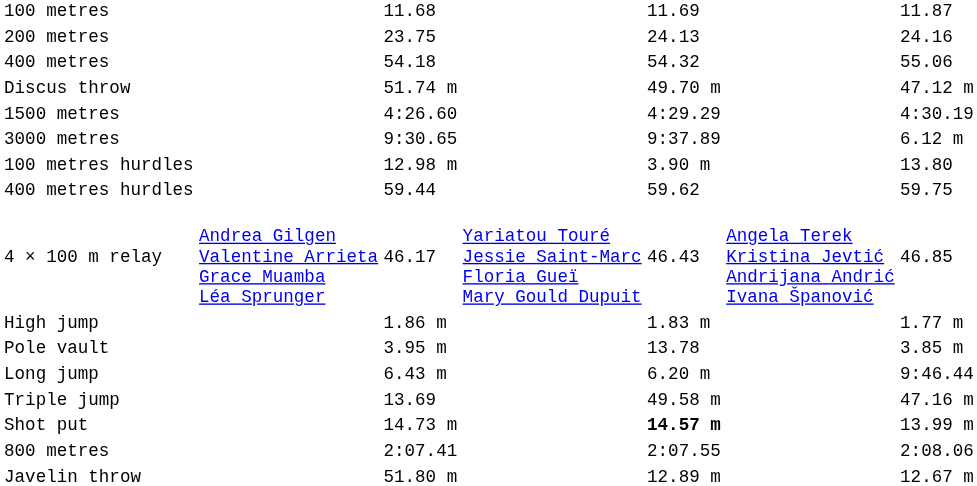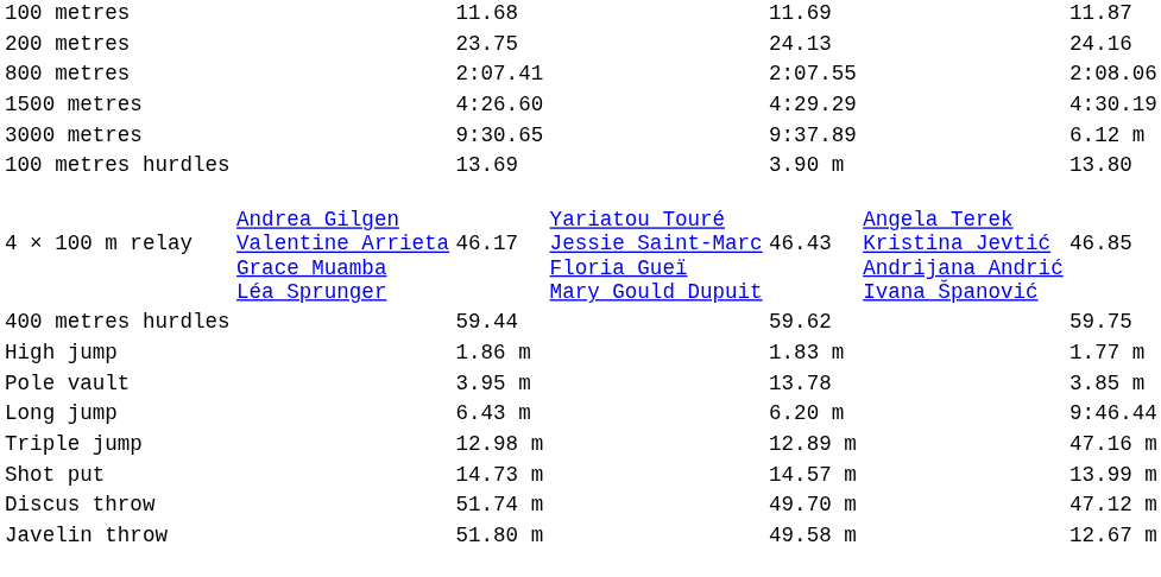 <table>
 <tr>
 <td>100 metres</td>
 <td></td>
 <td>11.68</td>
 <td></td>
 <td>11.69</td>
 <td></td>
 <td>11.87</td>
 </tr>
 <tr>
 <td>200 metres</td>
 <td></td>
 <td>23.75</td>
 <td></td>
 <td>24.13</td>
 <td></td>
 <td>24.16</td>
 </tr>
 <tr>
-<td>400 metres</td>
+<td>800 metres</td>
 <td></td>
-<td>54.18</td>
+<td>2:07.41</td>
 <td></td>
-<td>54.32</td>
+<td>2:07.55</td>
 <td></td>
-<td>55.06</td>
-</tr>
-<tr>
-<td>Discus throw</td>
-<td></td>
-<td>51.74 m</td>
-<td></td>
-<td>49.70 m</td>
-<td></td>
-<td>47.12 m</td>
+<td>2:08.06</td>
 </tr>
 <tr>
 <td>1500 metres</td>
 <td></td>
 <td>4:26.60</td>
 <td></td>
 <td>4:29.29</td>
 <td></td>
 <td>4:30.19</td>
 </tr>
 <tr>
 <td>3000 metres</td>
 <td></td>
 <td>9:30.65</td>
 <td></td>
 <td>9:37.89</td>
 <td></td>
 <td>6.12 m</td>
 </tr>
 <tr>
 <td>100 metres hurdles</td>
 <td></td>
-<td>12.98 m</td>
+<td>13.69</td>
 <td></td>
 <td>3.90 m</td>
 <td></td>
 <td>13.80</td>
+</tr>
+<tr>
+<td>4 × 100 m relay</td>
+<td><br><a href='#'>Andrea Gilgen</a><br><a href='#'>Valentine Arrieta</a><br><a href='#'>Grace Muamba</a><br><a href='#'>Léa Sprunger</a></td>
+<td>46.17</td>
+<td><br><a href='#'>Yariatou Touré</a><br><a href='#'>Jessie Saint-Marc</a><br><a href='#'>Floria Gueï</a><br><a href='#'>Mary Gould Dupuit</a></td>
+<td>46.43</td>
+<td><br><a href='#'>Angela Terek</a><br><a href='#'>Kristina Jevtić</a><br><a href='#'>Andrijana Andrić</a><br><a href='#'>Ivana Španović</a></td>
+<td>46.85</td>
 </tr>
 <tr>
 <td>400 metres hurdles</td>
 <td></td>
 <td>59.44</td>
 <td></td>
 <td>59.62</td>
 <td></td>
 <td>59.75</td>
-</tr>
-<tr>
-<td>4 × 100 m relay</td>
-<td><br><a href='#'>Andrea Gilgen</a><br><a href='#'>Valentine Arrieta</a><br><a href='#'>Grace Muamba</a><br><a href='#'>Léa Sprunger</a></td>
-<td>46.17</td>
-<td><br><a href='#'>Yariatou Touré</a><br><a href='#'>Jessie Saint-Marc</a><br><a href='#'>Floria Gueï</a><br><a href='#'>Mary Gould Dupuit</a></td>
-<td>46.43</td>
-<td><br><a href='#'>Angela Terek</a><br><a href='#'>Kristina Jevtić</a><br><a href='#'>Andrijana Andrić</a><br><a href='#'>Ivana Španović</a></td>
-<td>46.85</td>
 </tr>
 <tr>
 <td>High jump</td>
 <td></td>
 <td>1.86 m</td>
 <td></td>
 <td>1.83 m</td>
 <td></td>
 <td>1.77 m</td>
 </tr>
 <tr>
 <td>Pole vault</td>
 <td></td>
 <td>3.95 m</td>
 <td></td>
 <td>13.78</td>
 <td></td>
 <td>3.85 m</td>
 </tr>
 <tr>
 <td>Long jump</td>
 <td></td>
 <td>6.43 m</td>
 <td></td>
 <td>6.20 m</td>
 <td></td>
 <td>9:46.44</td>
 </tr>
 <tr>
 <td>Triple jump</td>
 <td></td>
-<td>13.69</td>
+<td>12.98 m</td>
 <td></td>
-<td>49.58 m</td>
+<td>12.89 m</td>
 <td></td>
 <td>47.16 m</td>
 </tr>
 <tr>
 <td>Shot put</td>
 <td></td>
 <td>14.73 m</td>
 <td></td>
-<td><strong>14.57 m</strong></td>
+<td>14.57 m</td>
 <td></td>
 <td>13.99 m</td>
 </tr>
 <tr>
-<td>800 metres</td>
+<td>Discus throw</td>
 <td></td>
-<td>2:07.41</td>
+<td>51.74 m</td>
 <td></td>
-<td>2:07.55</td>
+<td>49.70 m</td>
 <td></td>
-<td>2:08.06</td>
+<td>47.12 m</td>
 </tr>
 <tr>
 <td>Javelin throw</td>
 <td></td>
 <td>51.80 m</td>
 <td></td>
-<td>12.89 m</td>
+<td>49.58 m</td>
 <td></td>
 <td>12.67 m</td>
 </tr>
 </table>
